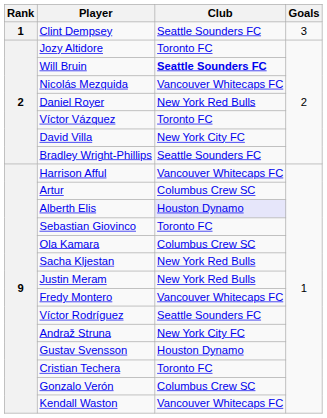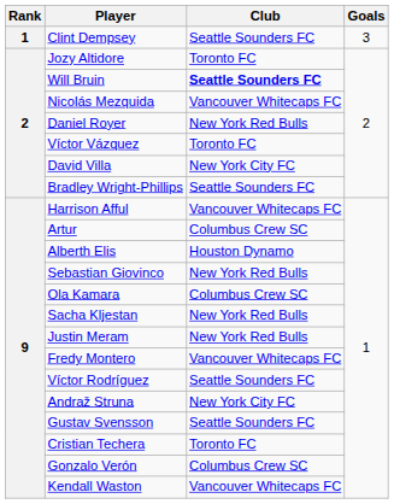 <table class="wikitable" style="text-align:left">
 <tr>
 <th>Rank</th>
 <th>Player</th>
 <th>Club</th>
 <th>Goals</th>
 </tr>
 <tr>
 <th style="text-align:center">1</th>
 <td> <a href='#'>Clint Dempsey</a></td>
 <td><a href='#'>Seattle Sounders FC</a></td>
 <td style="text-align:center">3</td>
 </tr>
 <tr>
 <th rowspan="7" style="text-align:center">2</th>
 <td> <a href='#'>Jozy Altidore</a></td>
 <td><a href='#'>Toronto FC</a></td>
 <td rowspan="7" style="text-align:center">2</td>
 </tr>
 <tr>
 <td> <a href='#'>Will Bruin</a></td>
 <td><strong><a href='#'>Seattle Sounders FC</a></strong></td>
 </tr>
 <tr>
 <td> <a href='#'>Nicolás Mezquida</a></td>
 <td><a href='#'>Vancouver Whitecaps FC</a></td>
 </tr>
 <tr>
 <td> <a href='#'>Daniel Royer</a></td>
 <td><a href='#'>New York Red Bulls</a></td>
 </tr>
 <tr>
 <td> <a href='#'>Víctor Vázquez</a></td>
 <td><a href='#'>Toronto FC</a></td>
 </tr>
 <tr>
 <td> <a href='#'>David Villa</a></td>
 <td><a href='#'>New York City FC</a></td>
 </tr>
 <tr>
 <td> <a href='#'>Bradley Wright-Phillips</a></td>
 <td><a href='#'>Seattle Sounders FC</a></td>
 </tr>
 <tr>
 <th rowspan="14" style="text-align:center">9</th>
 <td> <a href='#'>Harrison Afful</a></td>
 <td><a href='#'>Vancouver Whitecaps FC</a></td>
 <td rowspan="14" style="text-align:center">1</td>
 </tr>
 <tr>
 <td> <a href='#'>Artur</a></td>
 <td><a href='#'>Columbus Crew SC</a></td>
 </tr>
 <tr>
 <td> <a href='#'>Alberth Elis</a></td>
-<td style="background: lavender;"><a href='#'>Houston Dynamo</a></td>
+<td><a href='#'>Houston Dynamo</a></td>
 </tr>
 <tr>
 <td> <a href='#'>Sebastian Giovinco</a></td>
-<td><a href='#'>Toronto FC</a></td>
+<td><a href='#'>New York Red Bulls</a></td>
 </tr>
 <tr>
 <td> <a href='#'>Ola Kamara</a></td>
 <td><a href='#'>Columbus Crew SC</a></td>
 </tr>
 <tr>
 <td> <a href='#'>Sacha Kljestan</a></td>
 <td><a href='#'>New York Red Bulls</a></td>
 </tr>
 <tr>
 <td> <a href='#'>Justin Meram</a></td>
 <td><a href='#'>New York Red Bulls</a></td>
 </tr>
 <tr>
 <td> <a href='#'>Fredy Montero</a></td>
 <td><a href='#'>Vancouver Whitecaps FC</a></td>
 </tr>
 <tr>
 <td> <a href='#'>Víctor Rodríguez</a></td>
 <td><a href='#'>Seattle Sounders FC</a></td>
 </tr>
 <tr>
 <td> <a href='#'>Andraž Struna</a></td>
 <td><a href='#'>New York City FC</a></td>
 </tr>
 <tr>
 <td> <a href='#'>Gustav Svensson</a></td>
-<td><a href='#'>Houston Dynamo</a></td>
+<td><a href='#'>Seattle Sounders FC</a></td>
 </tr>
 <tr>
 <td> <a href='#'>Cristian Techera</a></td>
 <td><a href='#'>Toronto FC</a></td>
 </tr>
 <tr>
 <td> <a href='#'>Gonzalo Verón</a></td>
 <td><a href='#'>Columbus Crew SC</a></td>
 </tr>
 <tr>
 <td> <a href='#'>Kendall Waston</a></td>
 <td><a href='#'>Vancouver Whitecaps FC</a></td>
 </tr>
 </table>
